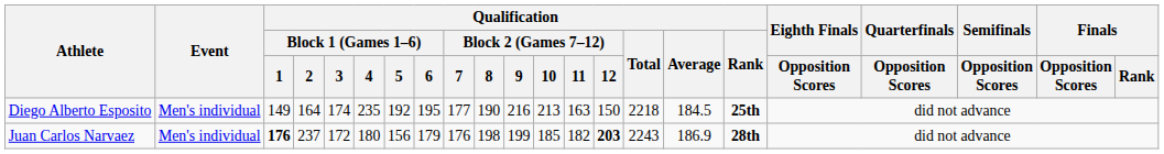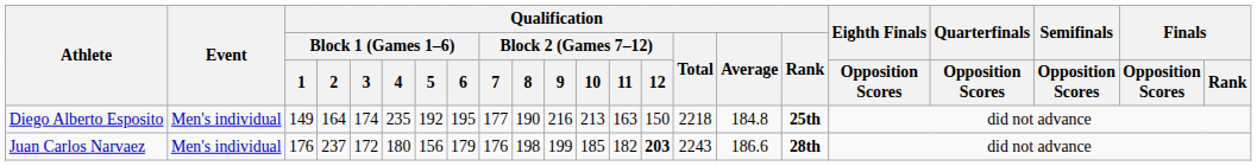 <table class="wikitable" border="1" style="font-size:90%">
 <tr>
 <th rowspan=3>Athlete</th>
 <th rowspan=3>Event</th>
 <th colspan=15>Qualification</th>
 <th rowspan=2>Eighth Finals</th>
 <th rowspan=2>Quarterfinals</th>
 <th rowspan=2>Semifinals</th>
 <th rowspan=2 colspan=2>Finals</th>
 </tr>
 <tr>
 <th colspan=6>Block 1 (Games 1–6)</th>
 <th colspan=6>Block 2 (Games 7–12)</th>
 <th rowspan=2>Total</th>
 <th rowspan=2>Average</th>
 <th rowspan=2>Rank</th>
 </tr>
 <tr>
 <th>1</th>
 <th>2</th>
 <th>3</th>
 <th>4</th>
 <th>5</th>
 <th>6</th>
 <th>7</th>
 <th>8</th>
 <th>9</th>
 <th>10</th>
 <th>11</th>
 <th>12</th>
 <th>Opposition<br>Scores</th>
 <th>Opposition<br>Scores</th>
 <th>Opposition<br>Scores</th>
 <th>Opposition<br>Scores</th>
 <th>Rank</th>
 </tr>
 <tr>
 <td><a href='#'>Diego Alberto Esposito</a></td>
 <td><a href='#'>Men's individual</a><br></td>
 <td align=center>149</td>
 <td align=center>164</td>
 <td align=center>174</td>
 <td align=center>235</td>
 <td align=center>192</td>
 <td align=center>195</td>
 <td align=center>177</td>
 <td align=center>190</td>
 <td align=center>216</td>
 <td align=center>213</td>
 <td align=center>163</td>
 <td align=center>150</td>
 <td align=center>2218</td>
-<td align=center>184.5</td>
+<td align=center>184.8</td>
 <td align=center><strong>25th</strong></td>
 <td align=center colspan="7">did not advance</td>
 </tr>
 <tr>
 <td><a href='#'>Juan Carlos Narvaez</a></td>
 <td><a href='#'>Men's individual</a><br></td>
-<td align=center><strong>176</strong></td>
+<td align=center>176</td>
 <td align=center>237</td>
 <td align=center>172</td>
 <td align=center>180</td>
 <td align=center>156</td>
 <td align=center>179</td>
 <td align=center>176</td>
 <td align=center>198</td>
 <td align=center>199</td>
 <td align=center>185</td>
 <td align=center>182</td>
 <td align=center><strong>203</strong></td>
 <td align=center>2243</td>
-<td align=center>186.9</td>
+<td align=center>186.6</td>
 <td align=center><strong>28th</strong></td>
 <td align=center colspan="7">did not advance</td>
 </tr>
 </table>
